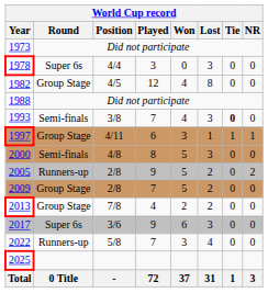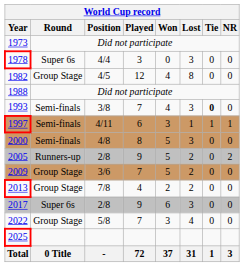 <table class="wikitable" style="text-align: center;">
 <tr>
 <th colspan=8><a href='#'>World Cup record</a></th>
 </tr>
 <tr>
 <th>Year</th>
 <th>Round</th>
 <th>Position</th>
 <th>Played</th>
 <th>Won</th>
 <th>Lost</th>
 <th>Tie</th>
 <th>NR</th>
 </tr>
 <tr>
 <td> <a href='#'>1973</a></td>
 <td colspan=7><em>Did not participate</em></td>
 </tr>
 <tr>
 <td style="border: 3px solid red"> <a href='#'>1978</a></td>
 <td>Super 6s</td>
 <td>4/4</td>
 <td>3</td>
 <td>0</td>
 <td>3</td>
 <td>0</td>
 <td>0</td>
 </tr>
 <tr>
 <td> <a href='#'>1982</a></td>
 <td>Group Stage</td>
 <td>4/5</td>
 <td>12</td>
 <td>4</td>
 <td>8</td>
 <td>0</td>
 <td>0</td>
 </tr>
 <tr>
 <td> <a href='#'>1988</a></td>
 <td colspan=7><em>Did not participate</em></td>
 </tr>
 <tr>
 <td> <a href='#'>1993</a></td>
 <td>Semi-finals</td>
 <td>3/8</td>
 <td>7</td>
 <td>4</td>
 <td>3</td>
 <td><strong>0</strong></td>
 <td>0</td>
 </tr>
 <tr style="background:#cc9966">
 <td style="border: 3px solid red"> <a href='#'>1997</a></td>
-<td>Group Stage</td>
+<td>Semi-finals</td>
 <td>4/11</td>
 <td>6</td>
 <td>3</td>
 <td>1</td>
 <td>1</td>
 <td>1</td>
 </tr>
 <tr style="background:#cc9966">
 <td> <a href='#'>2000</a></td>
 <td>Semi-finals</td>
 <td>4/8</td>
 <td>8</td>
 <td>5</td>
 <td>3</td>
 <td>0</td>
 <td>0</td>
 </tr>
 <tr style="background:silver;">
 <td> <a href='#'>2005</a></td>
 <td>Runners-up</td>
 <td>2/8</td>
 <td>9</td>
 <td>5</td>
 <td>2</td>
 <td>0</td>
 <td>2</td>
 </tr>
 <tr style="background:#cc9966">
 <td> <a href='#'>2009</a></td>
 <td>Group Stage</td>
-<td>2/8</td>
+<td>3/6</td>
 <td>7</td>
 <td>5</td>
 <td>2</td>
 <td>0</td>
 <td>0</td>
 </tr>
 <tr>
 <td style="border: 3px solid red"> <a href='#'>2013</a></td>
 <td>Group Stage</td>
 <td>7/8</td>
 <td>4</td>
 <td>2</td>
 <td>2</td>
 <td>0</td>
 <td>0</td>
 </tr>
 <tr style="background:silver;">
 <td> <a href='#'>2017</a></td>
 <td>Super 6s</td>
-<td>3/6</td>
+<td>2/8</td>
 <td>9</td>
 <td>6</td>
 <td>3</td>
 <td>0</td>
 <td>0</td>
 </tr>
 <tr>
 <td> <a href='#'>2022</a></td>
-<td>Runners-up</td>
+<td>Group Stage</td>
 <td>5/8</td>
 <td>7</td>
 <td>3</td>
 <td>4</td>
 <td>0</td>
 <td>0</td>
 </tr>
 <tr>
 <td style="border: 3px solid red"> <a href='#'>2025</a></td>
 <td></td>
 <td></td>
 <td></td>
 <td></td>
 <td></td>
 <td></td>
 <td></td>
 </tr>
 <tr>
 <th>Total</th>
 <th>0 Title</th>
 <th>-</th>
 <th>72</th>
 <th>37</th>
 <th>31</th>
 <th>1</th>
 <th>3</th>
 </tr>
 </table>
